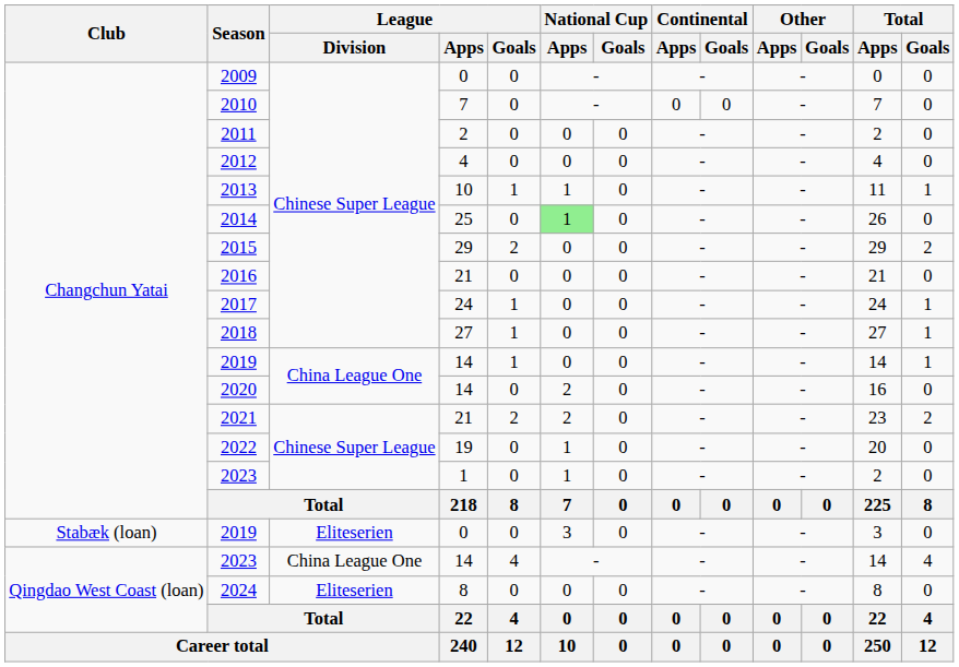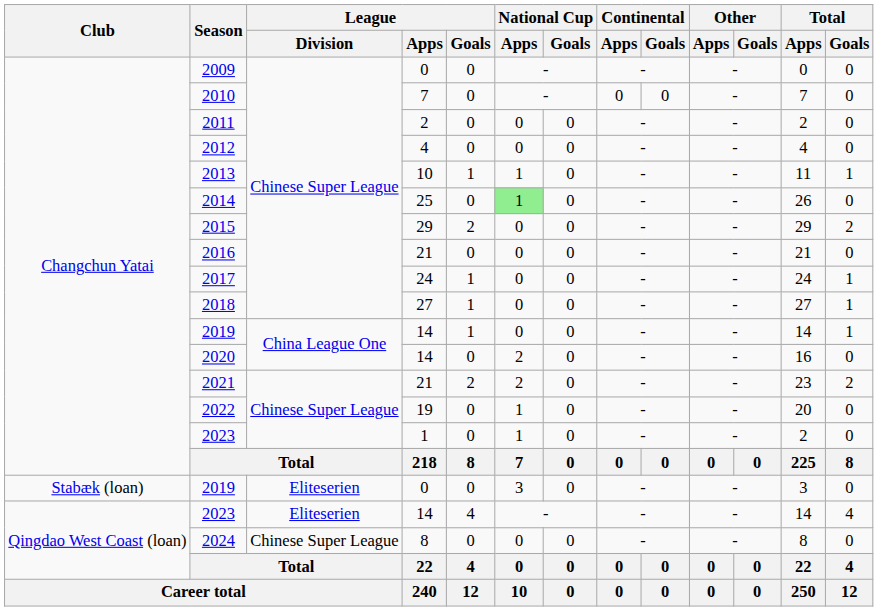 <table class="wikitable" style="text-align: center">
 <tr>
 <th rowspan="2">Club</th>
 <th rowspan="2">Season</th>
 <th colspan="3">League</th>
 <th colspan="2">National Cup</th>
 <th colspan="2">Continental</th>
 <th colspan="2">Other</th>
 <th colspan="2">Total</th>
 </tr>
 <tr>
 <th>Division</th>
 <th>Apps</th>
 <th>Goals</th>
 <th>Apps</th>
 <th>Goals</th>
 <th>Apps</th>
 <th>Goals</th>
 <th>Apps</th>
 <th>Goals</th>
 <th>Apps</th>
 <th>Goals</th>
 </tr>
 <tr>
 <td rowspan=16><a href='#'>Changchun Yatai</a></td>
 <td><a href='#'>2009</a></td>
 <td rowspan="10"><a href='#'>Chinese Super League</a></td>
 <td>0</td>
 <td>0</td>
 <td colspan="2">-</td>
 <td colspan="2">-</td>
 <td colspan="2">-</td>
 <td>0</td>
 <td>0</td>
 </tr>
 <tr>
 <td><a href='#'>2010</a></td>
 <td>7</td>
 <td>0</td>
 <td colspan="2">-</td>
 <td>0</td>
 <td>0</td>
 <td colspan="2">-</td>
 <td>7</td>
 <td>0</td>
 </tr>
 <tr>
 <td><a href='#'>2011</a></td>
 <td>2</td>
 <td>0</td>
 <td>0</td>
 <td>0</td>
 <td colspan="2">-</td>
 <td colspan="2">-</td>
 <td>2</td>
 <td>0</td>
 </tr>
 <tr>
 <td><a href='#'>2012</a></td>
 <td>4</td>
 <td>0</td>
 <td>0</td>
 <td>0</td>
 <td colspan="2">-</td>
 <td colspan="2">-</td>
 <td>4</td>
 <td>0</td>
 </tr>
 <tr>
 <td><a href='#'>2013</a></td>
 <td>10</td>
 <td>1</td>
 <td>1</td>
 <td>0</td>
 <td colspan="2">-</td>
 <td colspan="2">-</td>
 <td>11</td>
 <td>1</td>
 </tr>
 <tr>
 <td><a href='#'>2014</a></td>
 <td>25</td>
 <td>0</td>
 <td style="background: lightgreen;">1</td>
 <td>0</td>
 <td colspan="2">-</td>
 <td colspan="2">-</td>
 <td>26</td>
 <td>0</td>
 </tr>
 <tr>
 <td><a href='#'>2015</a></td>
 <td>29</td>
 <td>2</td>
 <td>0</td>
 <td>0</td>
 <td colspan="2">-</td>
 <td colspan="2">-</td>
 <td>29</td>
 <td>2</td>
 </tr>
 <tr>
 <td><a href='#'>2016</a></td>
 <td>21</td>
 <td>0</td>
 <td>0</td>
 <td>0</td>
 <td colspan="2">-</td>
 <td colspan="2">-</td>
 <td>21</td>
 <td>0</td>
 </tr>
 <tr>
 <td><a href='#'>2017</a></td>
 <td>24</td>
 <td>1</td>
 <td>0</td>
 <td>0</td>
 <td colspan="2">-</td>
 <td colspan="2">-</td>
 <td>24</td>
 <td>1</td>
 </tr>
 <tr>
 <td><a href='#'>2018</a></td>
 <td>27</td>
 <td>1</td>
 <td>0</td>
 <td>0</td>
 <td colspan="2">-</td>
 <td colspan="2">-</td>
 <td>27</td>
 <td>1</td>
 </tr>
 <tr>
 <td><a href='#'>2019</a></td>
 <td rowspan="2"><a href='#'>China League One</a></td>
 <td>14</td>
 <td>1</td>
 <td>0</td>
 <td>0</td>
 <td colspan="2">-</td>
 <td colspan="2">-</td>
 <td>14</td>
 <td>1</td>
 </tr>
 <tr>
 <td><a href='#'>2020</a></td>
 <td>14</td>
 <td>0</td>
 <td>2</td>
 <td>0</td>
 <td colspan="2">-</td>
 <td colspan="2">-</td>
 <td>16</td>
 <td>0</td>
 </tr>
 <tr>
 <td><a href='#'>2021</a></td>
 <td rowspan="3"><a href='#'>Chinese Super League</a></td>
 <td>21</td>
 <td>2</td>
 <td>2</td>
 <td>0</td>
 <td colspan="2">-</td>
 <td colspan="2">-</td>
 <td>23</td>
 <td>2</td>
 </tr>
 <tr>
 <td><a href='#'>2022</a></td>
 <td>19</td>
 <td>0</td>
 <td>1</td>
 <td>0</td>
 <td colspan="2">-</td>
 <td colspan="2">-</td>
 <td>20</td>
 <td>0</td>
 </tr>
 <tr>
 <td><a href='#'>2023</a></td>
 <td>1</td>
 <td>0</td>
 <td>1</td>
 <td>0</td>
 <td colspan="2">-</td>
 <td colspan="2">-</td>
 <td>2</td>
 <td>0</td>
 </tr>
 <tr>
 <th colspan="2">Total</th>
 <th>218</th>
 <th>8</th>
 <th>7</th>
 <th>0</th>
 <th>0</th>
 <th>0</th>
 <th>0</th>
 <th>0</th>
 <th>225</th>
 <th>8</th>
 </tr>
 <tr>
 <td><a href='#'>Stabæk</a> (loan)</td>
 <td><a href='#'>2019</a></td>
 <td><a href='#'>Eliteserien</a></td>
 <td>0</td>
 <td>0</td>
 <td>3</td>
 <td>0</td>
 <td colspan="2">-</td>
 <td colspan="2">-</td>
 <td>3</td>
 <td>0</td>
 </tr>
 <tr>
 <td rowspan=3><a href='#'>Qingdao West Coast</a> (loan)</td>
 <td><a href='#'>2023</a></td>
-<td>China League One</td>
+<td><a href='#'>Eliteserien</a></td>
 <td>14</td>
 <td>4</td>
 <td colspan="2">-</td>
 <td colspan="2">-</td>
 <td colspan="2">-</td>
 <td>14</td>
 <td>4</td>
 </tr>
 <tr>
 <td><a href='#'>2024</a></td>
-<td><a href='#'>Eliteserien</a></td>
+<td>Chinese Super League</td>
 <td>8</td>
 <td>0</td>
 <td>0</td>
 <td>0</td>
 <td colspan="2">-</td>
 <td colspan="2">-</td>
 <td>8</td>
 <td>0</td>
 </tr>
 <tr>
 <th colspan="2">Total</th>
 <th>22</th>
 <th>4</th>
 <th>0</th>
 <th>0</th>
 <th>0</th>
 <th>0</th>
 <th>0</th>
 <th>0</th>
 <th>22</th>
 <th>4</th>
 </tr>
 <tr>
 <th colspan=3>Career total</th>
 <th>240</th>
 <th>12</th>
 <th>10</th>
 <th>0</th>
 <th>0</th>
 <th>0</th>
 <th>0</th>
 <th>0</th>
 <th>250</th>
 <th>12</th>
 </tr>
 </table>
